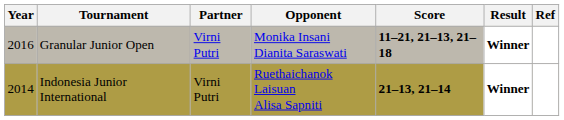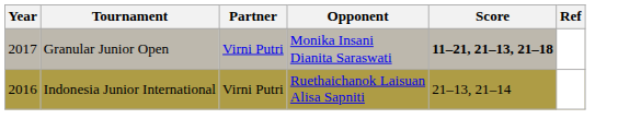 <table class="sortable wikitable" style="font-size: 90%">
 <tr>
 <th>Year</th>
 <th>Tournament</th>
 <th>Partner</th>
 <th>Opponent</th>
 <th>Score</th>
-<th>Result</th>
 <th>Ref</th>
 </tr>
 <tr style="background:#BDB8AD">
-<td align="center">2016</td>
+<td align="center">2017</td>
 <td align="left">Granular Junior Open</td>
 <td align="left"> <a href='#'>Virni Putri</a></td>
 <td align="left"> <a href='#'>Monika Insani</a><br> <a href='#'>Dianita Saraswati</a></td>
 <td align="left"><strong>11–21, 21–13, 21–18</strong></td>
-<td style="text-align:left; background:white"> <strong>Winner</strong></td>
 <td style="text-align:center; background:white"></td>
 </tr>
 <tr style="background:#AE9C45">
-<td align="center">2014</td>
+<td align="center">2016</td>
 <td align="left">Indonesia Junior International</td>
 <td align="left"> Virni Putri</td>
 <td align="left"> <a href='#'>Ruethaichanok Laisuan</a><br> <a href='#'>Alisa Sapniti</a></td>
-<td align="left"><strong>21–13, 21–14</strong></td>
-<td style="text-align:left; background:white"> <strong>Winner</strong></td>
+<td align="left">21–13, 21–14</td>
 <td style="text-align:center; background:white"></td>
 </tr>
 </table>
